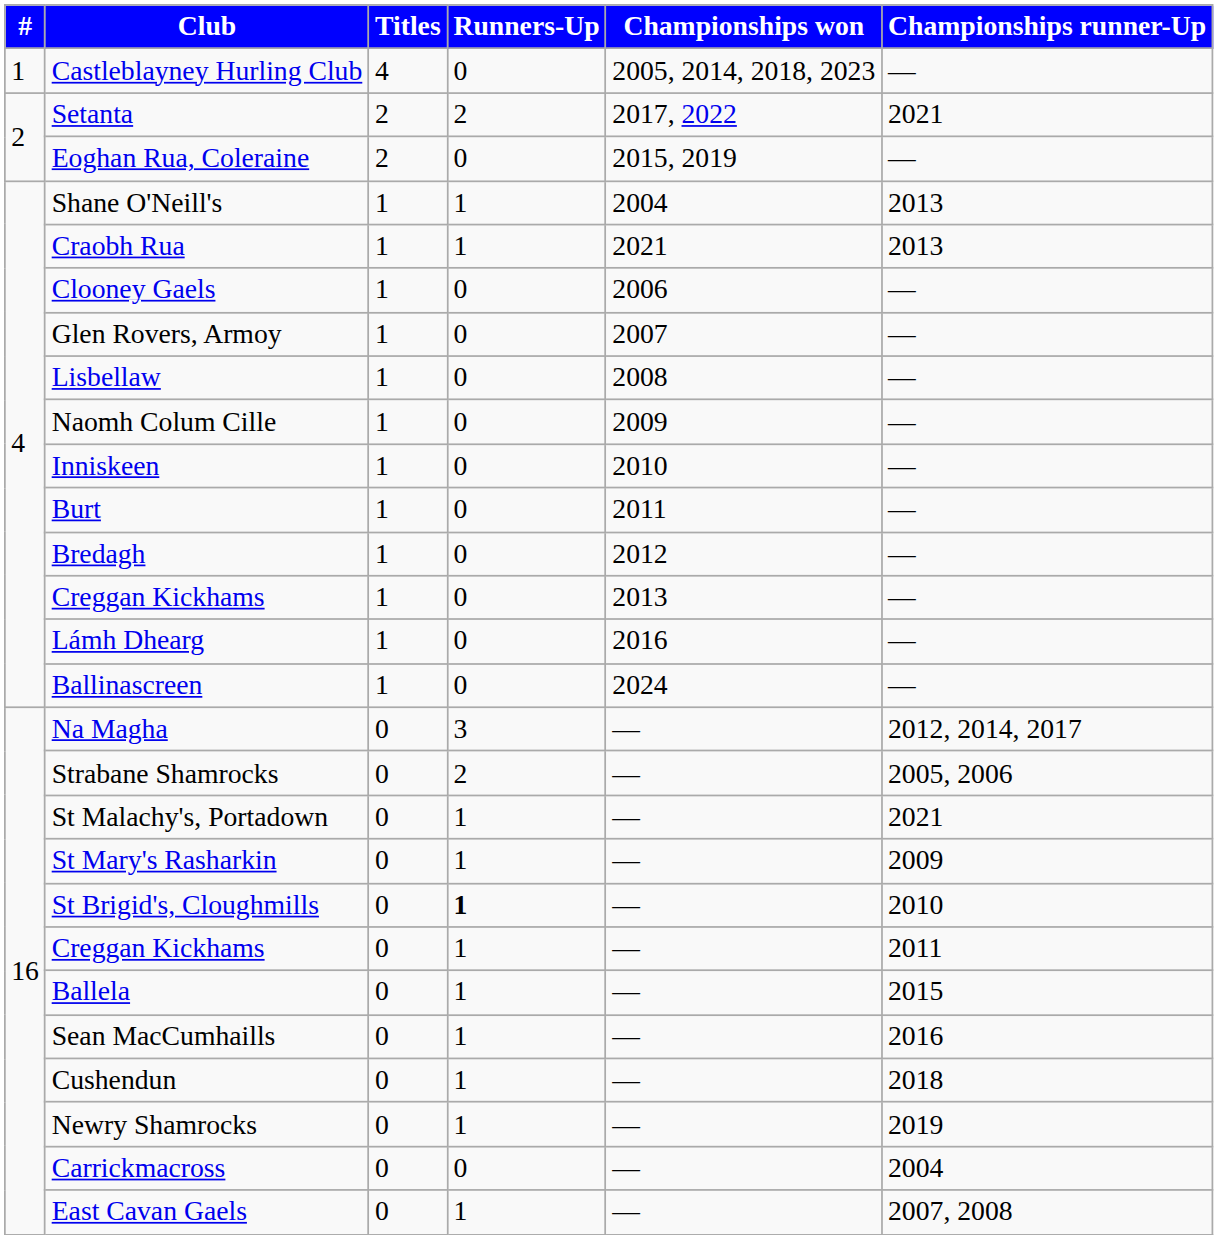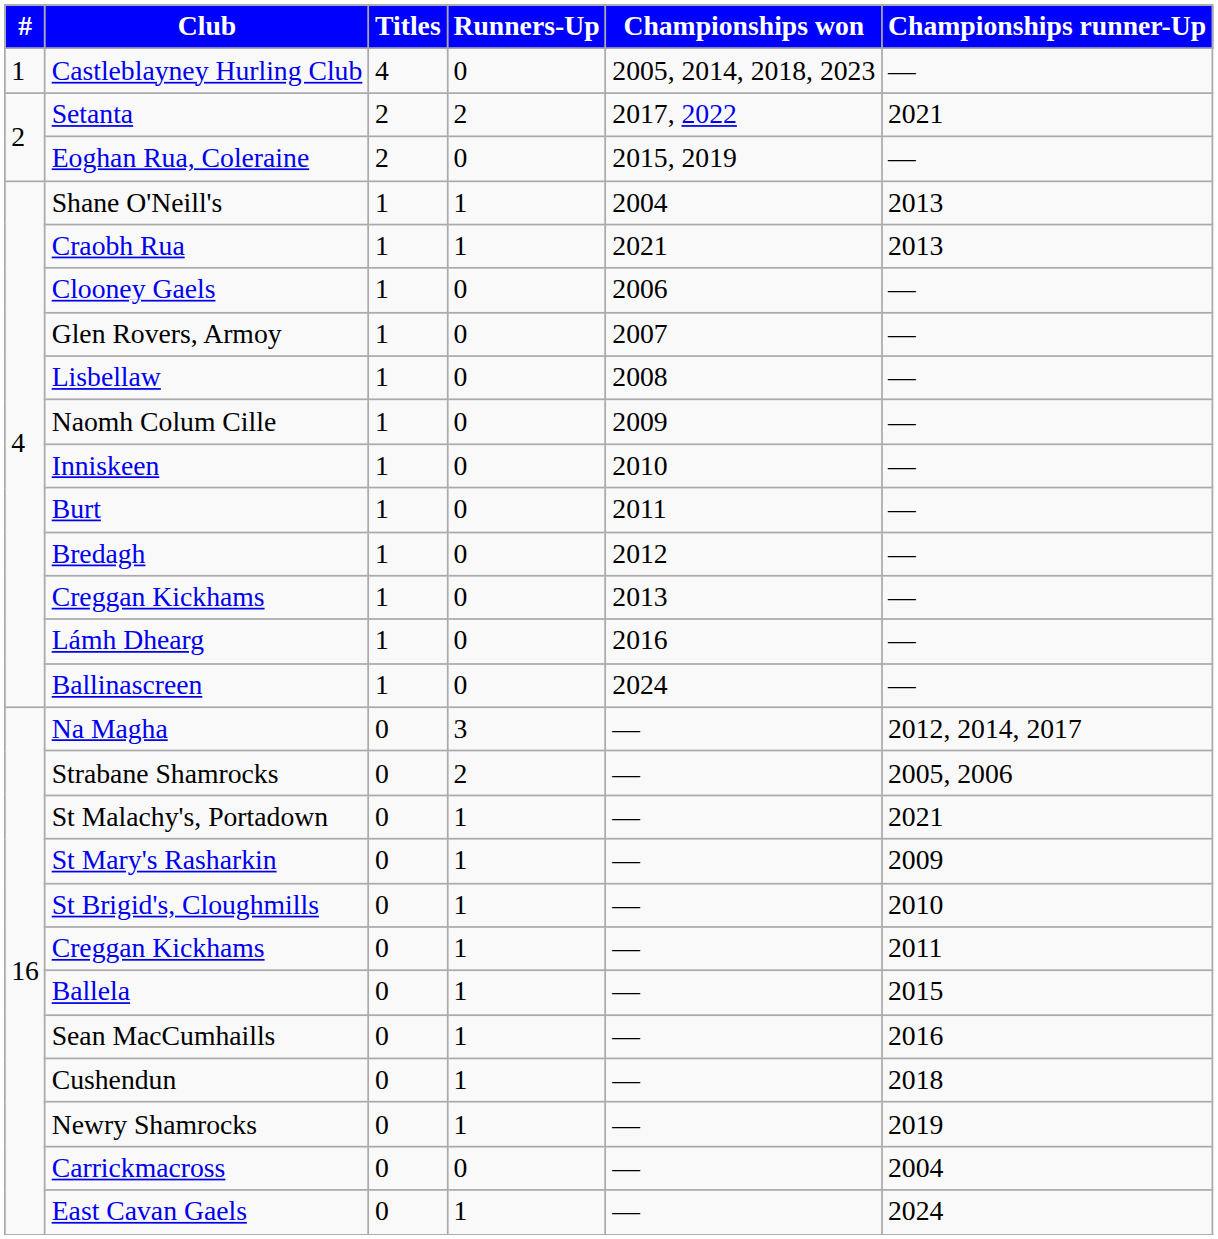 <table class="wikitable sortable">
 <tr>
 <th style="background:blue;color:white" scope="col" !>#</th>
 <th style="background:blue;color:white" scope="col" !>Club</th>
 <th style="background:blue;color:white" scope="col" !>Titles</th>
 <th style="background:blue;color:white" scope="col" !>Runners-Up</th>
 <th style="background:blue;color:white" scope="col" !>Championships won</th>
 <th style="background:blue;color:white" scope="col" !>Championships runner-Up</th>
 </tr>
 <tr>
 <td>1</td>
 <td><a href='#'>Castleblayney Hurling Club</a></td>
 <td>4</td>
 <td>0</td>
 <td>2005, 2014, 2018, 2023</td>
 <td>—</td>
 </tr>
 <tr>
 <td rowspan="2">2</td>
 <td><a href='#'>Setanta</a></td>
 <td>2</td>
 <td>2</td>
 <td>2017, <a href='#'>2022</a></td>
 <td>2021</td>
 </tr>
 <tr>
 <td><a href='#'>Eoghan Rua, Coleraine</a></td>
 <td>2</td>
 <td>0</td>
 <td>2015, 2019</td>
 <td>—</td>
 </tr>
 <tr>
 <td rowspan="12">4</td>
 <td>Shane O'Neill's</td>
 <td>1</td>
 <td>1</td>
 <td>2004</td>
 <td>2013</td>
 </tr>
 <tr>
 <td><a href='#'>Craobh Rua</a></td>
 <td>1</td>
 <td>1</td>
 <td>2021</td>
 <td>2013</td>
 </tr>
 <tr>
 <td><a href='#'>Clooney Gaels</a></td>
 <td>1</td>
 <td>0</td>
 <td>2006</td>
 <td>—</td>
 </tr>
 <tr>
 <td>Glen Rovers, Armoy</td>
 <td>1</td>
 <td>0</td>
 <td>2007</td>
 <td>—</td>
 </tr>
 <tr>
 <td><a href='#'>Lisbellaw</a></td>
 <td>1</td>
 <td>0</td>
 <td>2008</td>
 <td>—</td>
 </tr>
 <tr>
 <td>Naomh Colum Cille</td>
 <td>1</td>
 <td>0</td>
 <td>2009</td>
 <td>—</td>
 </tr>
 <tr>
 <td><a href='#'>Inniskeen</a></td>
 <td>1</td>
 <td>0</td>
 <td>2010</td>
 <td>—</td>
 </tr>
 <tr>
 <td><a href='#'>Burt</a></td>
 <td>1</td>
 <td>0</td>
 <td>2011</td>
 <td>—</td>
 </tr>
 <tr>
 <td><a href='#'>Bredagh</a></td>
 <td>1</td>
 <td>0</td>
 <td>2012</td>
 <td>—</td>
 </tr>
 <tr>
 <td><a href='#'>Creggan Kickhams</a></td>
 <td>1</td>
 <td>0</td>
 <td>2013</td>
 <td>—</td>
 </tr>
 <tr>
 <td><a href='#'>Lámh Dhearg</a></td>
 <td>1</td>
 <td>0</td>
 <td>2016</td>
 <td>—</td>
 </tr>
 <tr>
 <td><a href='#'>Ballinascreen</a></td>
 <td>1</td>
 <td>0</td>
 <td>2024</td>
 <td>—</td>
 </tr>
 <tr>
 <td rowspan="12">16</td>
 <td><a href='#'>Na Magha</a></td>
 <td>0</td>
 <td>3</td>
 <td>—</td>
 <td>2012, 2014, 2017</td>
 </tr>
 <tr>
 <td>Strabane Shamrocks</td>
 <td>0</td>
 <td>2</td>
 <td>—</td>
 <td>2005, 2006</td>
 </tr>
 <tr>
 <td>St Malachy's, Portadown</td>
 <td>0</td>
 <td>1</td>
 <td>—</td>
 <td>2021</td>
 </tr>
 <tr>
 <td><a href='#'>St Mary's Rasharkin</a></td>
 <td>0</td>
 <td>1</td>
 <td>—</td>
 <td>2009</td>
 </tr>
 <tr>
 <td><a href='#'>St Brigid's, Cloughmills</a></td>
 <td>0</td>
-<td><strong>1</strong></td>
+<td>1</td>
 <td>—</td>
 <td>2010</td>
 </tr>
 <tr>
 <td><a href='#'>Creggan Kickhams</a></td>
 <td>0</td>
 <td>1</td>
 <td>—</td>
 <td>2011</td>
 </tr>
 <tr>
 <td><a href='#'>Ballela</a></td>
 <td>0</td>
 <td>1</td>
 <td>—</td>
 <td>2015</td>
 </tr>
 <tr>
 <td>Sean MacCumhaills</td>
 <td>0</td>
 <td>1</td>
 <td>—</td>
 <td>2016</td>
 </tr>
 <tr>
 <td>Cushendun</td>
 <td>0</td>
 <td>1</td>
 <td>—</td>
 <td>2018</td>
 </tr>
 <tr>
 <td>Newry Shamrocks</td>
 <td>0</td>
 <td>1</td>
 <td>—</td>
 <td>2019</td>
 </tr>
 <tr>
 <td><a href='#'>Carrickmacross</a></td>
 <td>0</td>
 <td>0</td>
 <td>—</td>
 <td>2004</td>
 </tr>
 <tr>
 <td><a href='#'>East Cavan Gaels</a></td>
 <td>0</td>
 <td>1</td>
 <td>—</td>
-<td>2007, 2008</td>
+<td>2024</td>
 </tr>
 </table>
